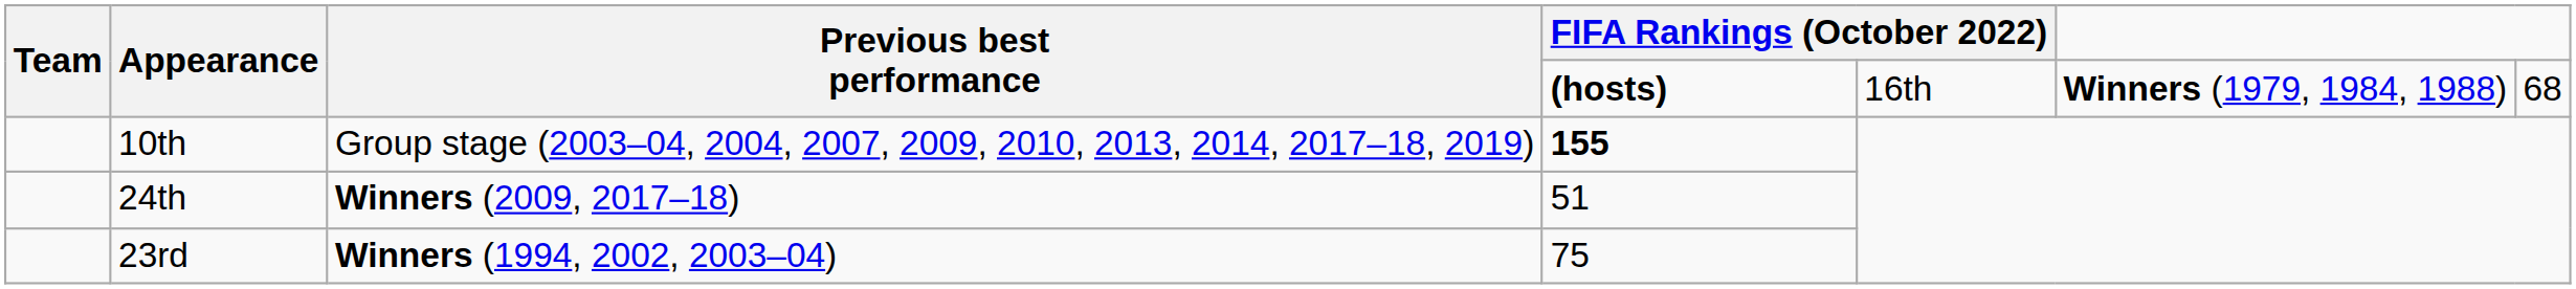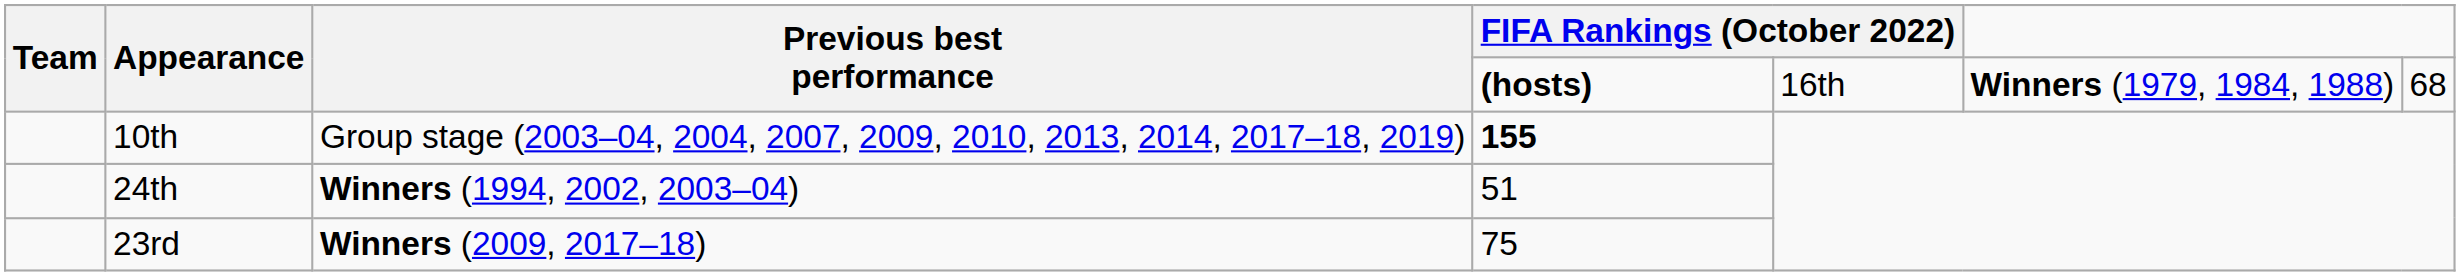 <table class="wikitable sortable">
 <tr>
 <th rowspan=2>Team</th>
 <th rowspan=2>Appearance</th>
 <th rowspan=2>Previous best<br>performance</th>
 <th colspan=2><a href='#'>FIFA Rankings</a> (October 2022)</th>
 </tr>
 <tr>
 <td> <strong>(hosts)</strong></td>
 <td data-sort-value="12">16th</td>
 <td data-sort-value="7.2"><strong>Winners</strong> (<a href='#'>1979</a>, <a href='#'>1984</a>, <a href='#'>1988</a>)</td>
 <td>68</td>
 </tr>
 <tr>
 <td></td>
 <td data-sort-value="12">10th</td>
 <td data-sort-value="7.2">Group stage (<a href='#'>2003–04</a>, <a href='#'>2004</a>, <a href='#'>2007</a>, <a href='#'>2009</a>, <a href='#'>2010</a>, <a href='#'>2013</a>, <a href='#'>2014</a>, <a href='#'>2017–18</a>, <a href='#'>2019</a>)</td>
 <td><strong>155</strong></td>
 </tr>
 <tr>
 <td></td>
 <td data-sort-value="12">24th</td>
-<td data-sort-value="7.2"><strong>Winners</strong> (<a href='#'>2009</a>, <a href='#'>2017–18</a>)</td>
+<td data-sort-value="7.2"><strong>Winners</strong> (<a href='#'>1994</a>, <a href='#'>2002</a>, <a href='#'>2003–04</a>)</td>
 <td>51</td>
 </tr>
 <tr>
 <td></td>
 <td data-sort-value="12">23rd</td>
-<td data-sort-value="7.2"><strong>Winners</strong> (<a href='#'>1994</a>, <a href='#'>2002</a>, <a href='#'>2003–04</a>)</td>
+<td data-sort-value="7.2"><strong>Winners</strong> (<a href='#'>2009</a>, <a href='#'>2017–18</a>)</td>
 <td>75</td>
 </tr>
 </table>
